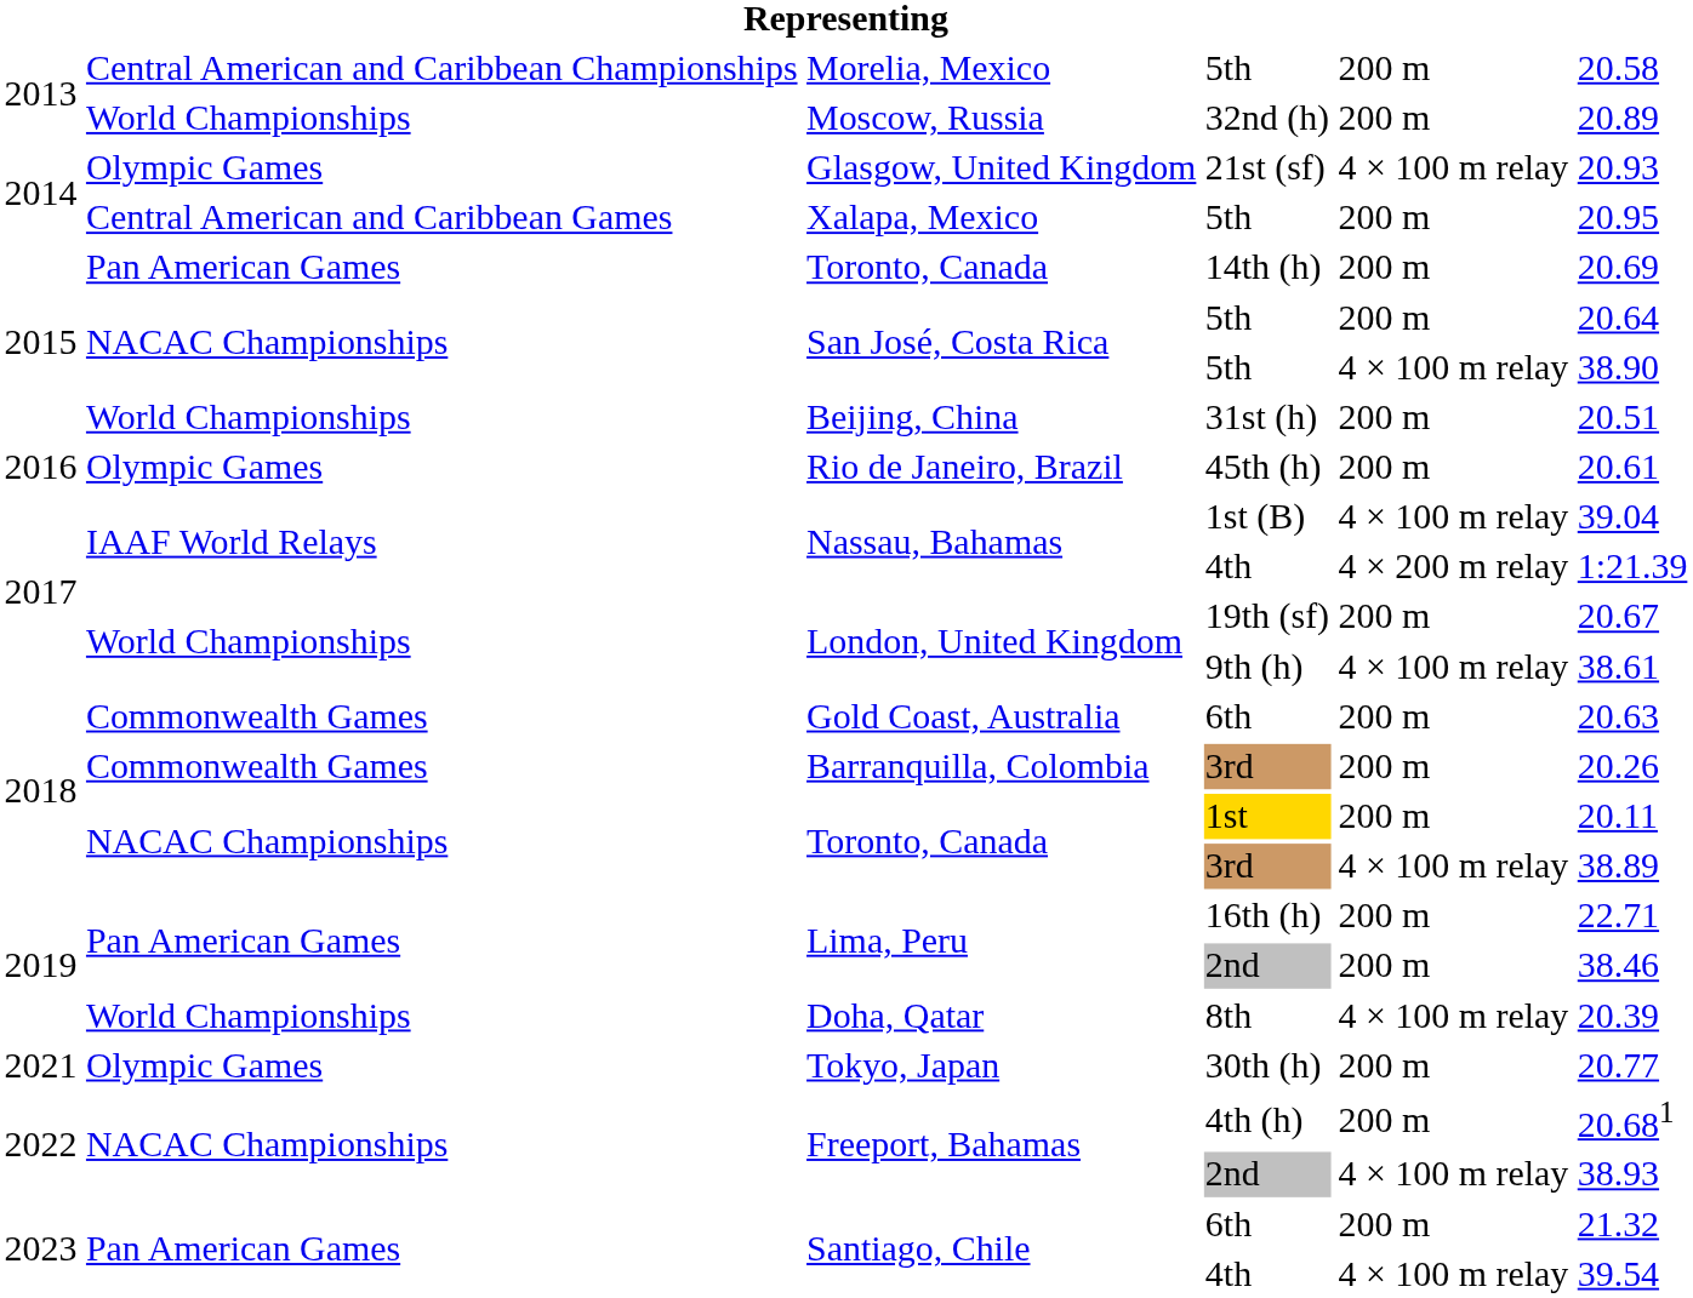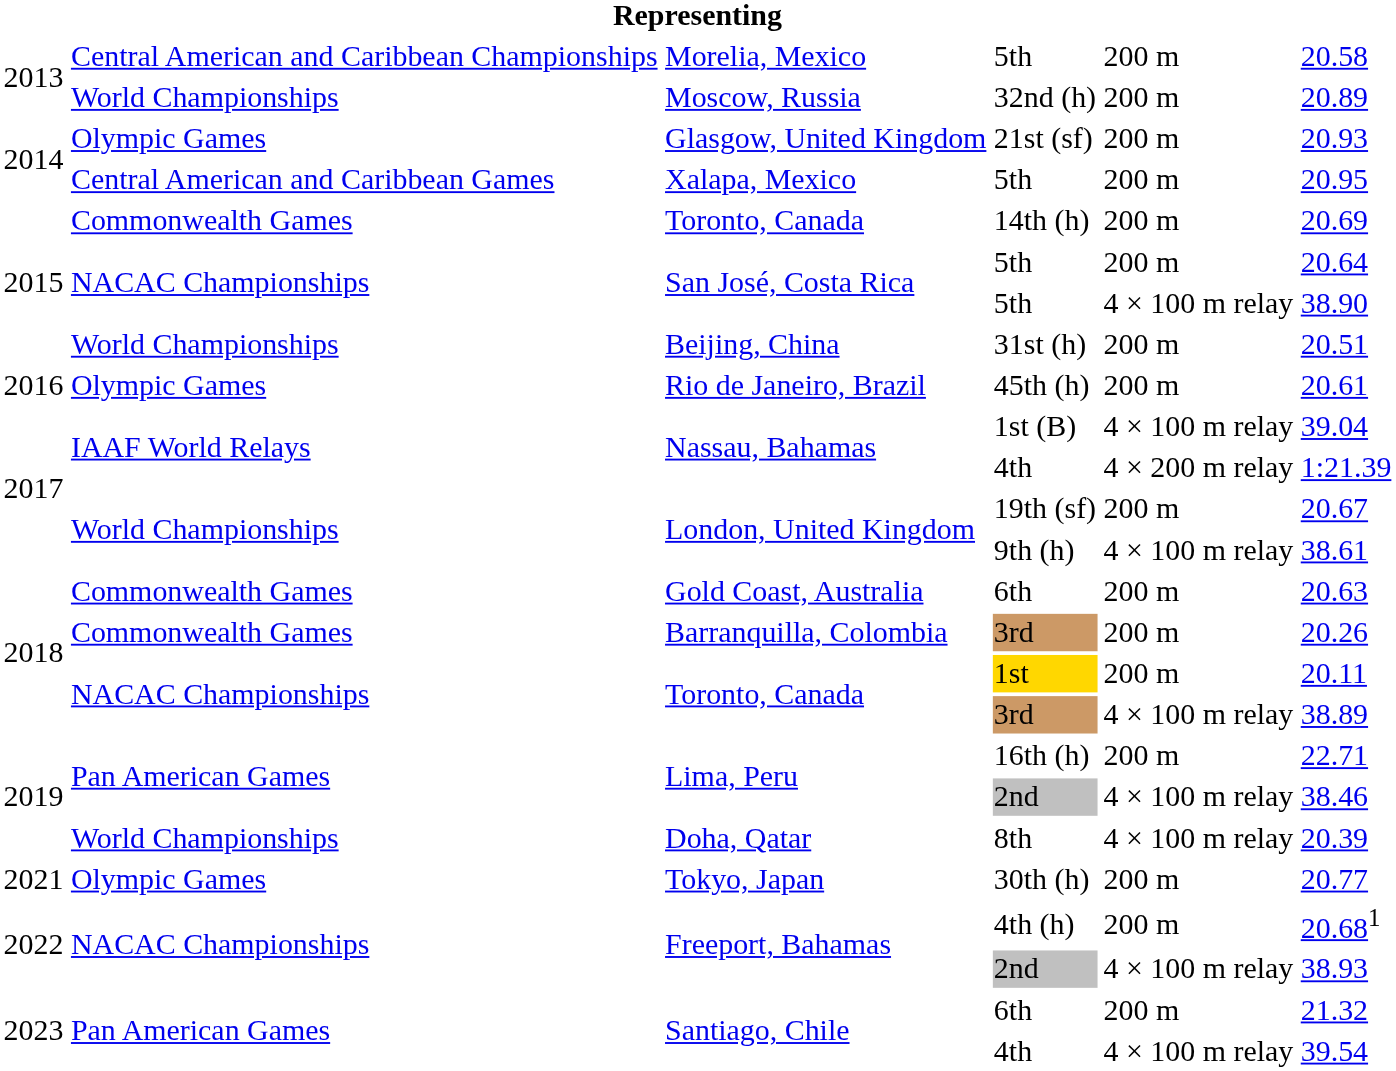 <table>
 <tr>
 <th colspan="6">Representing </th>
 </tr>
 <tr>
 <td rowspan=2>2013</td>
 <td><a href='#'>Central American and Caribbean Championships</a></td>
 <td><a href='#'>Morelia, Mexico</a></td>
 <td>5th</td>
 <td>200 m</td>
 <td><a href='#'>20.58</a></td>
 </tr>
 <tr>
 <td><a href='#'>World Championships</a></td>
 <td><a href='#'>Moscow, Russia</a></td>
 <td>32nd (h)</td>
 <td>200 m</td>
 <td><a href='#'>20.89</a></td>
 </tr>
 <tr>
 <td rowspan=2>2014</td>
 <td><a href='#'>Olympic Games</a></td>
 <td><a href='#'>Glasgow, United Kingdom</a></td>
 <td>21st (sf)</td>
-<td>4 × 100 m relay</td>
+<td>200 m</td>
 <td><a href='#'>20.93</a></td>
 </tr>
 <tr>
 <td><a href='#'>Central American and Caribbean Games</a></td>
 <td><a href='#'>Xalapa, Mexico</a></td>
 <td>5th</td>
 <td>200 m</td>
 <td><a href='#'>20.95</a></td>
 </tr>
 <tr>
 <td rowspan=4>2015</td>
-<td><a href='#'>Pan American Games</a></td>
+<td><a href='#'>Commonwealth Games</a></td>
 <td><a href='#'>Toronto, Canada</a></td>
 <td>14th (h)</td>
 <td>200 m</td>
 <td><a href='#'>20.69</a></td>
 </tr>
 <tr>
 <td rowspan=2><a href='#'>NACAC Championships</a></td>
 <td rowspan=2><a href='#'>San José, Costa Rica</a></td>
 <td>5th</td>
 <td>200 m</td>
 <td><a href='#'>20.64</a></td>
 </tr>
 <tr>
 <td>5th</td>
 <td>4 × 100 m relay</td>
 <td><a href='#'>38.90</a></td>
 </tr>
 <tr>
 <td><a href='#'>World Championships</a></td>
 <td><a href='#'>Beijing, China</a></td>
 <td>31st (h)</td>
 <td>200 m</td>
 <td><a href='#'>20.51</a></td>
 </tr>
 <tr>
 <td>2016</td>
 <td><a href='#'>Olympic Games</a></td>
 <td><a href='#'>Rio de Janeiro, Brazil</a></td>
 <td>45th (h)</td>
 <td>200 m</td>
 <td><a href='#'>20.61</a></td>
 </tr>
 <tr>
 <td rowspan=4>2017</td>
 <td rowspan=2><a href='#'>IAAF World Relays</a></td>
 <td rowspan=2><a href='#'>Nassau, Bahamas</a></td>
 <td>1st (B)</td>
 <td>4 × 100 m relay</td>
 <td><a href='#'>39.04</a></td>
 </tr>
 <tr>
 <td>4th</td>
 <td>4 × 200 m relay</td>
 <td><a href='#'>1:21.39</a></td>
 </tr>
 <tr>
 <td rowspan=2><a href='#'>World Championships</a></td>
 <td rowspan=2><a href='#'>London, United Kingdom</a></td>
 <td>19th (sf)</td>
 <td>200 m</td>
 <td><a href='#'>20.67</a></td>
 </tr>
 <tr>
 <td>9th (h)</td>
 <td>4 × 100 m relay</td>
 <td><a href='#'>38.61</a></td>
 </tr>
 <tr>
 <td rowspan=4>2018</td>
 <td><a href='#'>Commonwealth Games</a></td>
 <td><a href='#'>Gold Coast, Australia</a></td>
 <td>6th</td>
 <td>200 m</td>
 <td><a href='#'>20.63</a></td>
 </tr>
 <tr>
 <td><a href='#'>Commonwealth Games</a></td>
 <td><a href='#'>Barranquilla, Colombia</a></td>
 <td bgcolor=cc9966>3rd</td>
 <td>200 m</td>
 <td><a href='#'>20.26</a></td>
 </tr>
 <tr>
 <td rowspan=2><a href='#'>NACAC Championships</a></td>
 <td rowspan=2><a href='#'>Toronto, Canada</a></td>
 <td bgcolor=gold>1st</td>
 <td>200 m</td>
 <td><a href='#'>20.11</a></td>
 </tr>
 <tr>
 <td bgcolor=cc9966>3rd</td>
 <td>4 × 100 m relay</td>
 <td><a href='#'>38.89</a></td>
 </tr>
 <tr>
 <td rowspan=3>2019</td>
 <td rowspan=2><a href='#'>Pan American Games</a></td>
 <td rowspan=2><a href='#'>Lima, Peru</a></td>
 <td>16th (h)</td>
 <td>200 m</td>
 <td><a href='#'>22.71</a></td>
 </tr>
 <tr>
 <td bgcolor=silver>2nd</td>
-<td>200 m</td>
+<td>4 × 100 m relay</td>
 <td><a href='#'>38.46</a></td>
 </tr>
 <tr>
 <td><a href='#'>World Championships</a></td>
 <td><a href='#'>Doha, Qatar</a></td>
 <td>8th</td>
 <td>4 × 100 m relay</td>
 <td><a href='#'>20.39</a></td>
 </tr>
 <tr>
 <td>2021</td>
 <td><a href='#'>Olympic Games</a></td>
 <td><a href='#'>Tokyo, Japan</a></td>
 <td>30th (h)</td>
 <td>200 m</td>
 <td><a href='#'>20.77</a></td>
 </tr>
 <tr>
 <td rowspan=2>2022</td>
 <td rowspan=2><a href='#'>NACAC Championships</a></td>
 <td rowspan=2><a href='#'>Freeport, Bahamas</a></td>
 <td>4th (h)</td>
 <td>200 m</td>
 <td><a href='#'>20.68</a><sup>1</sup></td>
 </tr>
 <tr>
 <td bgcolor=silver>2nd</td>
 <td>4 × 100 m relay</td>
 <td><a href='#'>38.93</a></td>
 </tr>
 <tr>
 <td rowspan=2>2023</td>
 <td rowspan=2><a href='#'>Pan American Games</a></td>
 <td rowspan=2><a href='#'>Santiago, Chile</a></td>
 <td>6th</td>
 <td>200 m</td>
 <td><a href='#'>21.32</a></td>
 </tr>
 <tr>
 <td>4th</td>
 <td>4 × 100 m relay</td>
 <td><a href='#'>39.54</a></td>
 </tr>
 </table>
